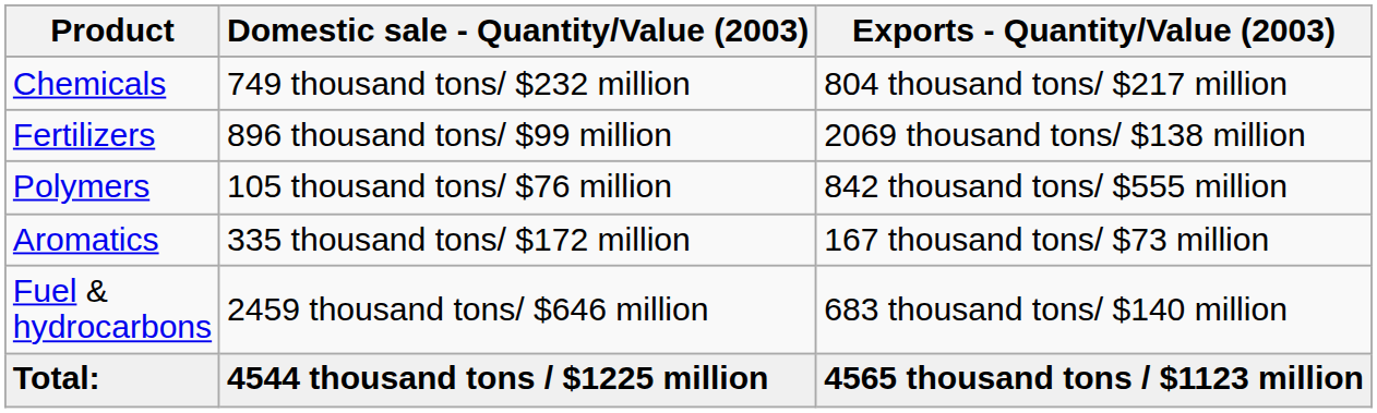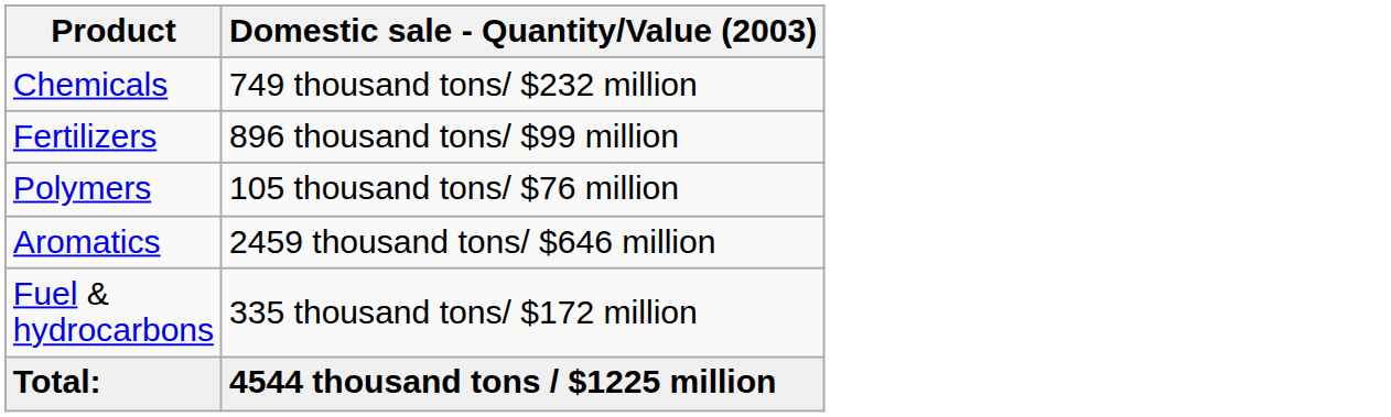 <table class="wikitable">
 <tr>
 <th>Product</th>
 <th>Domestic sale - Quantity/Value (2003)</th>
-<th>Exports - Quantity/Value (2003)</th>
 </tr>
 <tr>
 <td><a href='#'>Chemicals</a></td>
 <td>749 thousand tons/ $232 million</td>
-<td>804 thousand tons/ $217 million</td>
 </tr>
 <tr>
 <td><a href='#'>Fertilizers</a></td>
 <td>896 thousand tons/ $99 million</td>
-<td>2069 thousand tons/ $138 million</td>
 </tr>
 <tr>
 <td><a href='#'>Polymers</a></td>
 <td>105 thousand tons/ $76 million</td>
-<td>842 thousand tons/ $555 million</td>
 </tr>
 <tr>
 <td><a href='#'>Aromatics</a></td>
-<td>335 thousand tons/ $172 million</td>
-<td>167 thousand tons/ $73 million</td>
+<td>2459 thousand tons/ $646 million</td>
 </tr>
 <tr>
 <td><a href='#'>Fuel</a> &<br><a href='#'>hydrocarbons</a></td>
-<td>2459 thousand tons/ $646 million</td>
-<td>683 thousand tons/ $140 million</td>
+<td>335 thousand tons/ $172 million</td>
 </tr>
 <tr style="background:#f0f0f0;">
 <td><strong>Total:</strong></td>
 <td><strong>4544 thousand tons / $1225 million</strong></td>
-<td><strong>4565 thousand tons / $1123 million</strong></td>
 </tr>
 </table>
